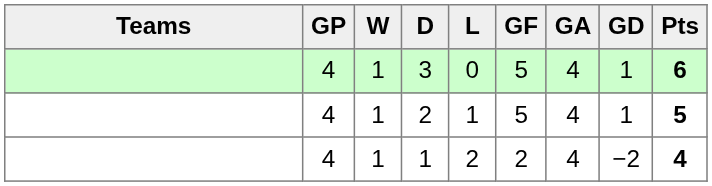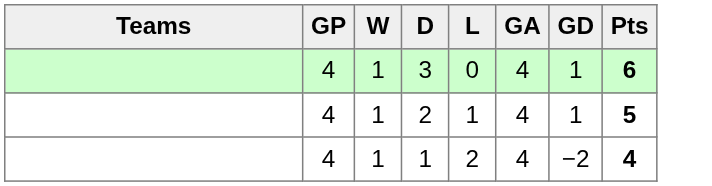 <table style=border-collapse:collapse border=1 cellspacing=0 cellpadding=5>
 <tr align=center bgcolor=#efefef>
 <th width=185>Teams</th>
 <th width=20>GP</th>
 <th width=20>W</th>
 <th width=20>D</th>
 <th width=20>L</th>
-<th width=20>GF</th>
 <th width=20>GA</th>
 <th width=20>GD</th>
 <th width=20>Pts</th>
 </tr>
 <tr align=center style="background:#ccffcc;">
 <td style="text-align:left;"></td>
 <td>4</td>
 <td>1</td>
 <td>3</td>
 <td>0</td>
-<td>5</td>
 <td>4</td>
 <td>1</td>
 <td><strong>6</strong></td>
 </tr>
 <tr align=center>
 <td style="text-align:left;"></td>
 <td>4</td>
 <td>1</td>
 <td>2</td>
 <td>1</td>
-<td>5</td>
 <td>4</td>
 <td>1</td>
 <td><strong>5</strong></td>
 </tr>
 <tr align=center>
 <td style="text-align:left;"></td>
 <td>4</td>
 <td>1</td>
 <td>1</td>
 <td>2</td>
-<td>2</td>
 <td>4</td>
 <td>−2</td>
 <td><strong>4</strong></td>
 </tr>
 </table>
